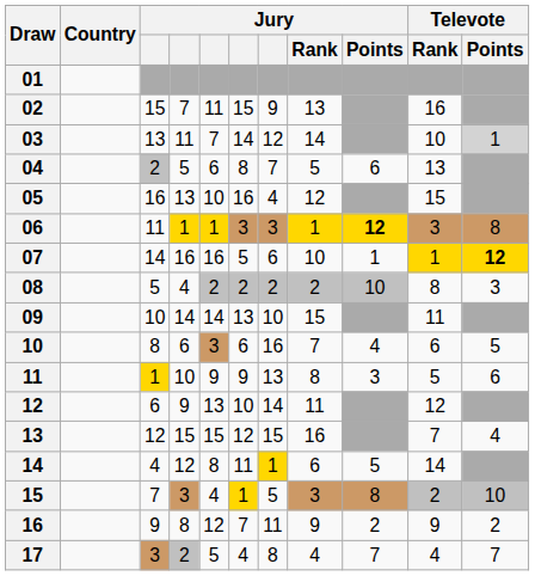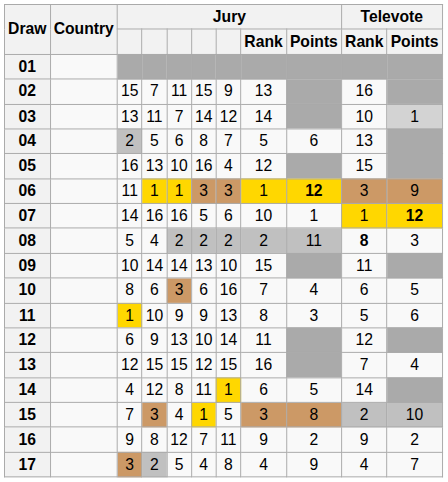 <table class="sortable wikitable collapsible plainrowheaders" style="text-align:center;">
 <tr>
 </tr>
 <tr>
 <th scope="col" rowspan="2">Draw</th>
 <th scope="col" rowspan="2">Country</th>
 <th scope="col" colspan="7">Jury</th>
 <th scope="col" colspan="2">Televote</th>
 </tr>
 <tr>
 <th scope="col"></th>
 <th scope="col"></th>
 <th scope="col"></th>
 <th scope="col"></th>
 <th scope="col"></th>
 <th scope="col">Rank</th>
 <th scope="col">Points</th>
 <th scope="col">Rank</th>
 <th scope="col">Points</th>
 </tr>
 <tr class="sortbottom">
 <th scope="row" style="text-align:center;">01</th>
 <td style="text-align:left;"></td>
 <td style="background:#AAAAAA;"></td>
 <td style="background:#AAAAAA;"></td>
 <td style="background:#AAAAAA;"></td>
 <td style="background:#AAAAAA;"></td>
 <td style="background:#AAAAAA;"></td>
 <td style="background:#AAAAAA;"></td>
 <td style="background:#AAAAAA;"></td>
 <td style="background:#AAAAAA;"></td>
 <td style="background:#AAAAAA;"></td>
 </tr>
 <tr>
 <th scope="row" style="text-align:center;">02</th>
 <td style="text-align:left;"></td>
 <td>15</td>
 <td>7</td>
 <td>11</td>
 <td>15</td>
 <td>9</td>
 <td>13</td>
 <td style="background:#AAAAAA;"></td>
 <td>16</td>
 <td style="background:#AAAAAA;"></td>
 </tr>
 <tr>
 <th scope="row" style="text-align:center;">03</th>
 <td style="text-align:left;"></td>
 <td>13</td>
 <td>11</td>
 <td>7</td>
 <td>14</td>
 <td>12</td>
 <td>14</td>
 <td style="background:#AAAAAA;"></td>
 <td>10</td>
 <td style="background: lightgrey;">1</td>
 </tr>
 <tr>
 <th scope="row" style="text-align:center;">04</th>
 <td style="text-align:left;"></td>
 <td style="background:silver;">2</td>
 <td>5</td>
 <td>6</td>
 <td>8</td>
 <td>7</td>
 <td>5</td>
 <td>6</td>
 <td>13</td>
 <td style="background:#AAAAAA;"></td>
 </tr>
 <tr>
 <th scope="row" style="text-align:center;">05</th>
 <td style="text-align:left;"></td>
 <td>16</td>
 <td>13</td>
 <td>10</td>
 <td>16</td>
 <td>4</td>
 <td>12</td>
 <td style="background:#AAAAAA;"></td>
 <td>15</td>
 <td style="background:#AAAAAA;"></td>
 </tr>
 <tr>
 <th scope="row" style="text-align:center;">06</th>
 <td style="text-align:left;"></td>
 <td>11</td>
 <td style="background:gold;">1</td>
 <td style="background:gold;">1</td>
 <td style="background:#CC9966;">3</td>
 <td style="background:#CC9966;">3</td>
 <td style="background:gold;">1</td>
 <td style="background:gold;"><strong>12</strong></td>
 <td style="background:#CC9966;">3</td>
-<td style="background:#CC9966;">8</td>
+<td style="background:#CC9966;">9</td>
 </tr>
 <tr>
 <th scope="row" style="text-align:center;">07</th>
 <td style="text-align:left;"></td>
 <td>14</td>
 <td>16</td>
 <td>16</td>
 <td>5</td>
 <td>6</td>
 <td>10</td>
 <td>1</td>
 <td style="background:gold;">1</td>
 <td style="background:gold;"><strong>12</strong></td>
 </tr>
 <tr>
 <th scope="row" style="text-align:center;">08</th>
 <td style="text-align:left;"></td>
 <td>5</td>
 <td>4</td>
 <td style="background:silver;">2</td>
 <td style="background:silver;">2</td>
 <td style="background:silver;">2</td>
 <td style="background:silver;">2</td>
-<td style="background:silver;">10</td>
-<td>8</td>
+<td style="background:silver;">11</td>
+<td><strong>8</strong></td>
 <td>3</td>
 </tr>
 <tr>
 <th scope="row" style="text-align:center;">09</th>
 <td style="text-align:left;"></td>
 <td>10</td>
 <td>14</td>
 <td>14</td>
 <td>13</td>
 <td>10</td>
 <td>15</td>
 <td style="background:#AAAAAA;"></td>
 <td>11</td>
 <td style="background:#AAAAAA;"></td>
 </tr>
 <tr>
 <th scope="row" style="text-align:center;">10</th>
 <td style="text-align:left;"></td>
 <td>8</td>
 <td>6</td>
 <td style="background:#CC9966;">3</td>
 <td>6</td>
 <td>16</td>
 <td>7</td>
 <td>4</td>
 <td>6</td>
 <td>5</td>
 </tr>
 <tr>
 <th scope="row" style="text-align:center;">11</th>
 <td style="text-align:left;"></td>
 <td style="background:gold;">1</td>
 <td>10</td>
 <td>9</td>
 <td>9</td>
 <td>13</td>
 <td>8</td>
 <td>3</td>
 <td>5</td>
 <td>6</td>
 </tr>
 <tr>
 <th scope="row" style="text-align:center;">12</th>
 <td style="text-align:left;"></td>
 <td>6</td>
 <td>9</td>
 <td>13</td>
 <td>10</td>
 <td>14</td>
 <td>11</td>
 <td style="background:#AAAAAA;"></td>
 <td>12</td>
 <td style="background:#AAAAAA;"></td>
 </tr>
 <tr>
 <th scope="row" style="text-align:center;">13</th>
 <td style="text-align:left;"></td>
 <td>12</td>
 <td>15</td>
 <td>15</td>
 <td>12</td>
 <td>15</td>
 <td>16</td>
 <td style="background:#AAAAAA;"></td>
 <td>7</td>
 <td>4</td>
 </tr>
 <tr>
 <th scope="row" style="text-align:center;">14</th>
 <td style="text-align:left;"></td>
 <td>4</td>
 <td>12</td>
 <td>8</td>
 <td>11</td>
 <td style="background:gold;">1</td>
 <td>6</td>
 <td>5</td>
 <td>14</td>
 <td style="background:#AAAAAA;"></td>
 </tr>
 <tr>
 <th scope="row" style="text-align:center;">15</th>
 <td style="text-align:left;"></td>
 <td>7</td>
 <td style="background:#CC9966;">3</td>
 <td>4</td>
 <td style="background:gold;">1</td>
 <td>5</td>
 <td style="background:#CC9966;">3</td>
 <td style="background:#CC9966;">8</td>
 <td style="background:silver;">2</td>
 <td style="background:silver;">10</td>
 </tr>
 <tr>
 <th scope="row" style="text-align:center;">16</th>
 <td style="text-align:left;"></td>
 <td>9</td>
 <td>8</td>
 <td>12</td>
 <td>7</td>
 <td>11</td>
 <td>9</td>
 <td>2</td>
 <td>9</td>
 <td>2</td>
 </tr>
 <tr>
 <th scope="row" style="text-align:center;">17</th>
 <td style="text-align:left;"></td>
 <td style="background:#CC9966;">3</td>
 <td style="background:silver;">2</td>
 <td>5</td>
 <td>4</td>
 <td>8</td>
 <td>4</td>
-<td>7</td>
+<td>9</td>
 <td>4</td>
 <td>7</td>
 </tr>
 </table>
